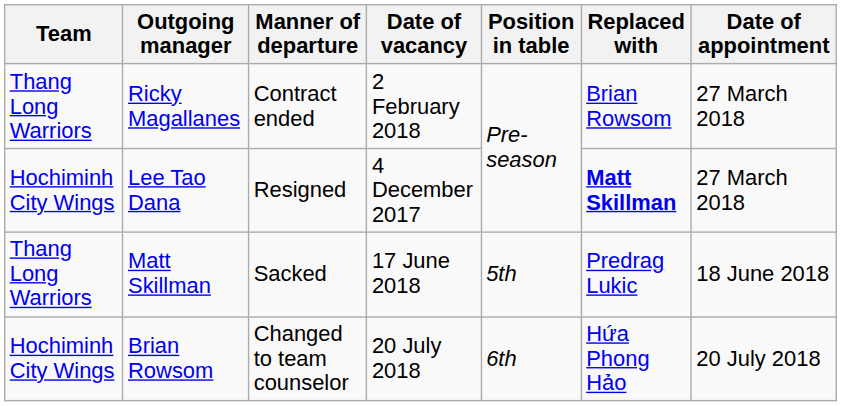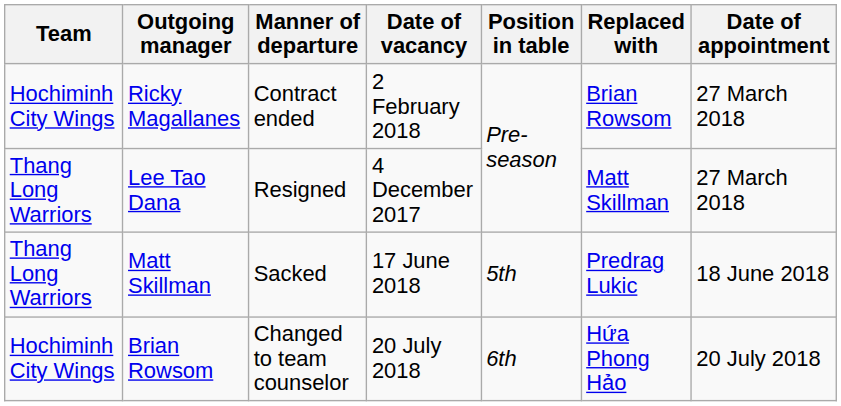 <table class="wikitable sortable">
 <tr>
 <th>Team</th>
 <th>Outgoing manager</th>
 <th>Manner of departure</th>
 <th>Date of vacancy</th>
 <th>Position in table</th>
 <th>Replaced with</th>
 <th>Date of appointment</th>
 </tr>
 <tr>
-<td><a href='#'>Thang Long Warriors</a></td>
+<td><a href='#'>Hochiminh City Wings</a></td>
 <td> <a href='#'>Ricky Magallanes</a></td>
 <td>Contract ended</td>
 <td>2 February 2018</td>
 <td rowspan=2><em>Pre-season</em></td>
 <td> <a href='#'>Brian Rowsom</a></td>
 <td>27 March 2018</td>
 </tr>
 <tr>
-<td><a href='#'>Hochiminh City Wings</a></td>
+<td><a href='#'>Thang Long Warriors</a></td>
 <td> <a href='#'>Lee Tao Dana</a></td>
 <td>Resigned</td>
 <td>4 December 2017</td>
-<td><strong> <a href='#'>Matt Skillman</a></strong></td>
+<td> <a href='#'>Matt Skillman</a></td>
 <td>27 March 2018</td>
 </tr>
 <tr>
 <td><a href='#'>Thang Long Warriors</a></td>
 <td> <a href='#'>Matt Skillman</a></td>
 <td>Sacked</td>
 <td>17 June 2018</td>
 <td><em>5th</em></td>
 <td> <a href='#'>Predrag Lukic</a></td>
 <td>18 June 2018</td>
 </tr>
 <tr>
 <td><a href='#'>Hochiminh City Wings</a></td>
 <td> <a href='#'>Brian Rowsom</a></td>
 <td>Changed to team counselor</td>
 <td>20 July 2018</td>
 <td><em>6th</em></td>
 <td> <a href='#'>Hứa Phong Hảo</a></td>
 <td>20 July 2018</td>
 </tr>
 </table>
